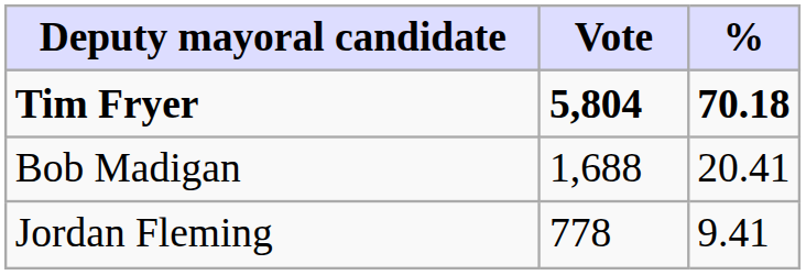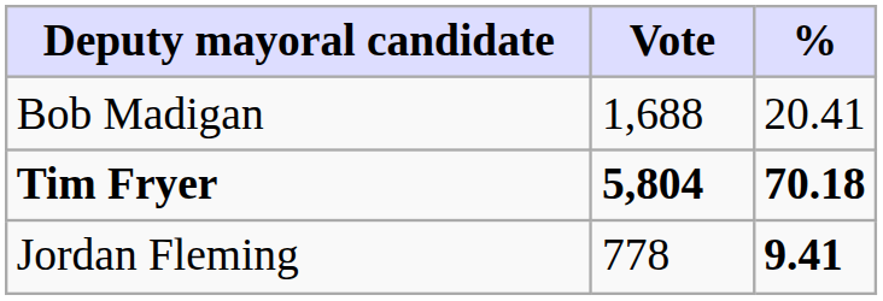 <table class="wikitable">
 <tr>
 <th style="background:#ddf; width:200px;">Deputy mayoral candidate</th>
 <th style="background:#ddf; width:50px;">Vote</th>
 <th style="background:#ddf; width:30px;">%</th>
 </tr>
 <tr>
+<td>Bob Madigan</td>
+<td>1,688</td>
+<td>20.41</td>
+</tr>
+<tr>
 <td><strong>Tim Fryer</strong></td>
 <td><strong>5,804</strong></td>
 <td><strong>70.18</strong></td>
 </tr>
 <tr>
-<td>Bob Madigan</td>
-<td>1,688</td>
-<td>20.41</td>
-</tr>
-<tr>
 <td>Jordan Fleming</td>
 <td>778</td>
-<td>9.41</td>
+<td><strong>9.41</strong></td>
 </tr>
 </table>
